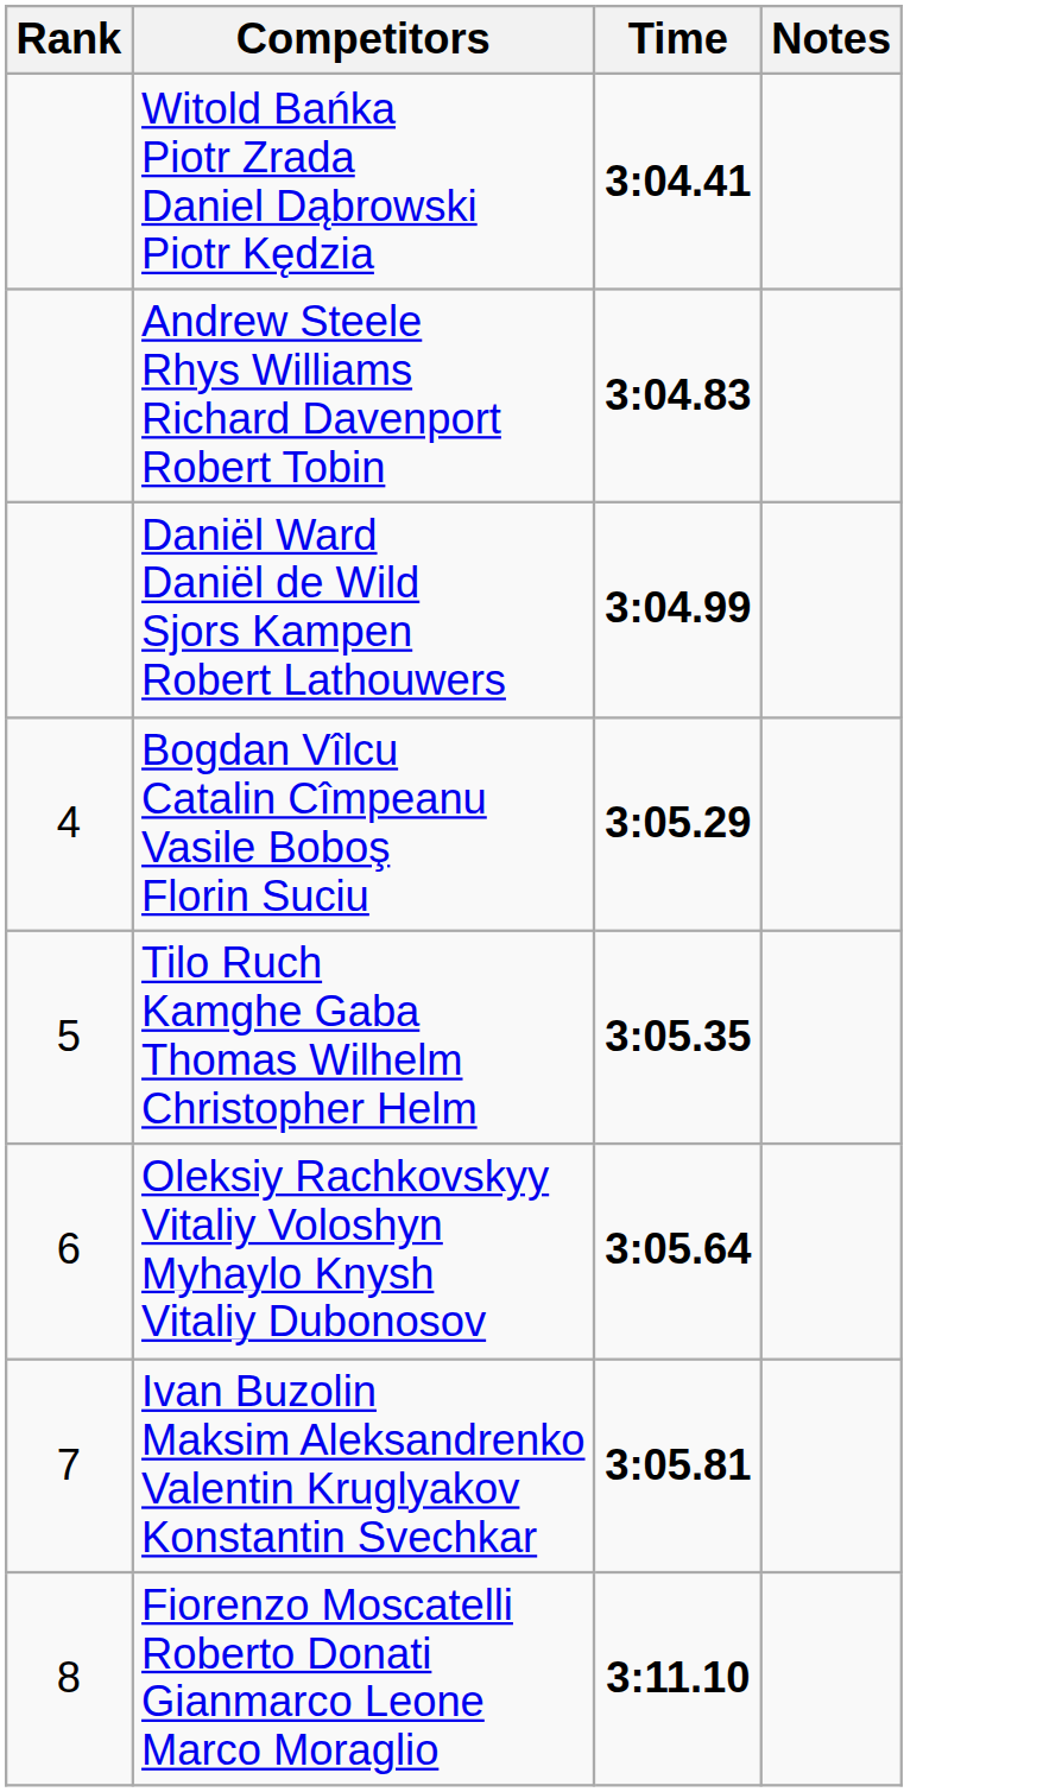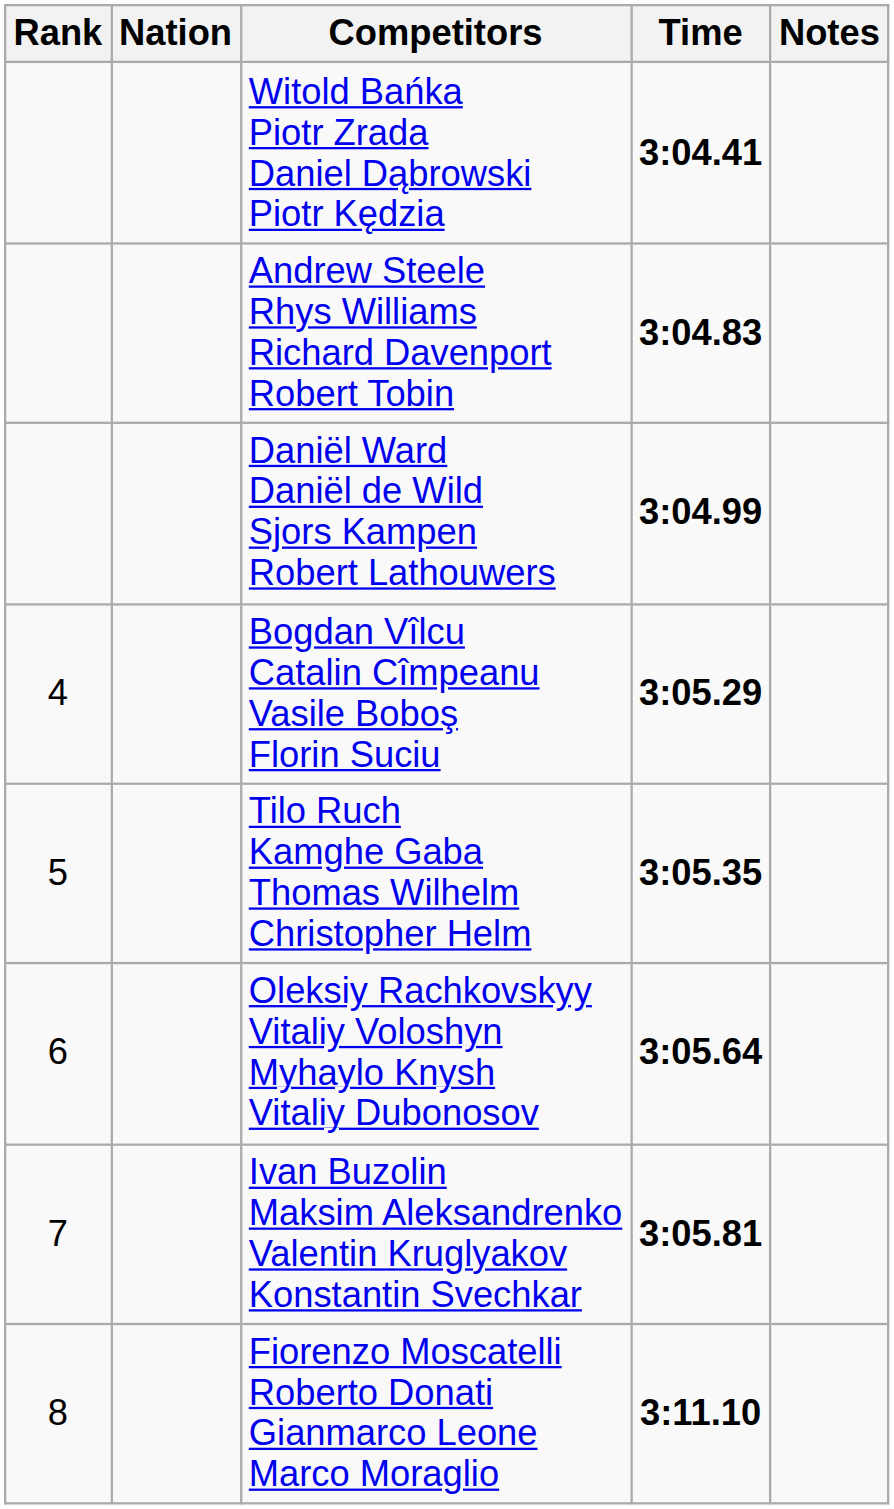 <table class="wikitable sortable" style="text-align:center">
 <tr>
 <th>Rank</th>
+<th>Nation</th>
 <th>Competitors</th>
 <th>Time</th>
 <th>Notes</th>
 </tr>
 <tr>
 <td></td>
+<td align=left></td>
 <td align=left><a href='#'>Witold Bańka</a><br><a href='#'>Piotr Zrada</a><br><a href='#'>Daniel Dąbrowski</a><br><a href='#'>Piotr Kędzia</a></td>
 <td><strong>3:04.41</strong></td>
 <td></td>
 </tr>
 <tr>
 <td></td>
+<td align=left></td>
 <td align=left><a href='#'>Andrew Steele</a><br><a href='#'>Rhys Williams</a><br><a href='#'>Richard Davenport</a><br><a href='#'>Robert Tobin</a></td>
 <td><strong>3:04.83</strong></td>
 <td></td>
 </tr>
 <tr>
 <td></td>
+<td align=left></td>
 <td align=left><a href='#'>Daniël Ward</a><br><a href='#'>Daniël de Wild</a><br><a href='#'>Sjors Kampen</a><br><a href='#'>Robert Lathouwers</a></td>
 <td><strong>3:04.99</strong></td>
 <td></td>
 </tr>
 <tr>
 <td>4</td>
+<td align=left></td>
 <td align=left><a href='#'>Bogdan Vîlcu</a><br><a href='#'>Catalin Cîmpeanu</a><br><a href='#'>Vasile Boboş</a><br><a href='#'>Florin Suciu</a></td>
 <td><strong>3:05.29</strong></td>
 <td></td>
 </tr>
 <tr>
 <td>5</td>
+<td align=left></td>
 <td align=left><a href='#'>Tilo Ruch</a><br><a href='#'>Kamghe Gaba</a><br><a href='#'>Thomas Wilhelm</a><br><a href='#'>Christopher Helm</a></td>
 <td><strong>3:05.35</strong></td>
 <td></td>
 </tr>
 <tr>
 <td>6</td>
+<td align=left></td>
 <td align=left><a href='#'>Oleksiy Rachkovskyy</a><br><a href='#'>Vitaliy Voloshyn</a><br><a href='#'>Myhaylo Knysh</a><br><a href='#'>Vitaliy Dubonosov</a></td>
 <td><strong>3:05.64</strong></td>
 <td></td>
 </tr>
 <tr>
 <td>7</td>
+<td align=left></td>
 <td align=left><a href='#'>Ivan Buzolin</a><br><a href='#'>Maksim Aleksandrenko</a><br><a href='#'>Valentin Kruglyakov</a><br><a href='#'>Konstantin Svechkar</a></td>
 <td><strong>3:05.81</strong></td>
 <td></td>
 </tr>
 <tr>
 <td>8</td>
+<td align=left></td>
 <td align=left><a href='#'>Fiorenzo Moscatelli</a><br><a href='#'>Roberto Donati</a><br><a href='#'>Gianmarco Leone</a><br><a href='#'>Marco Moraglio</a></td>
 <td><strong>3:11.10</strong></td>
 <td></td>
 </tr>
 </table>
